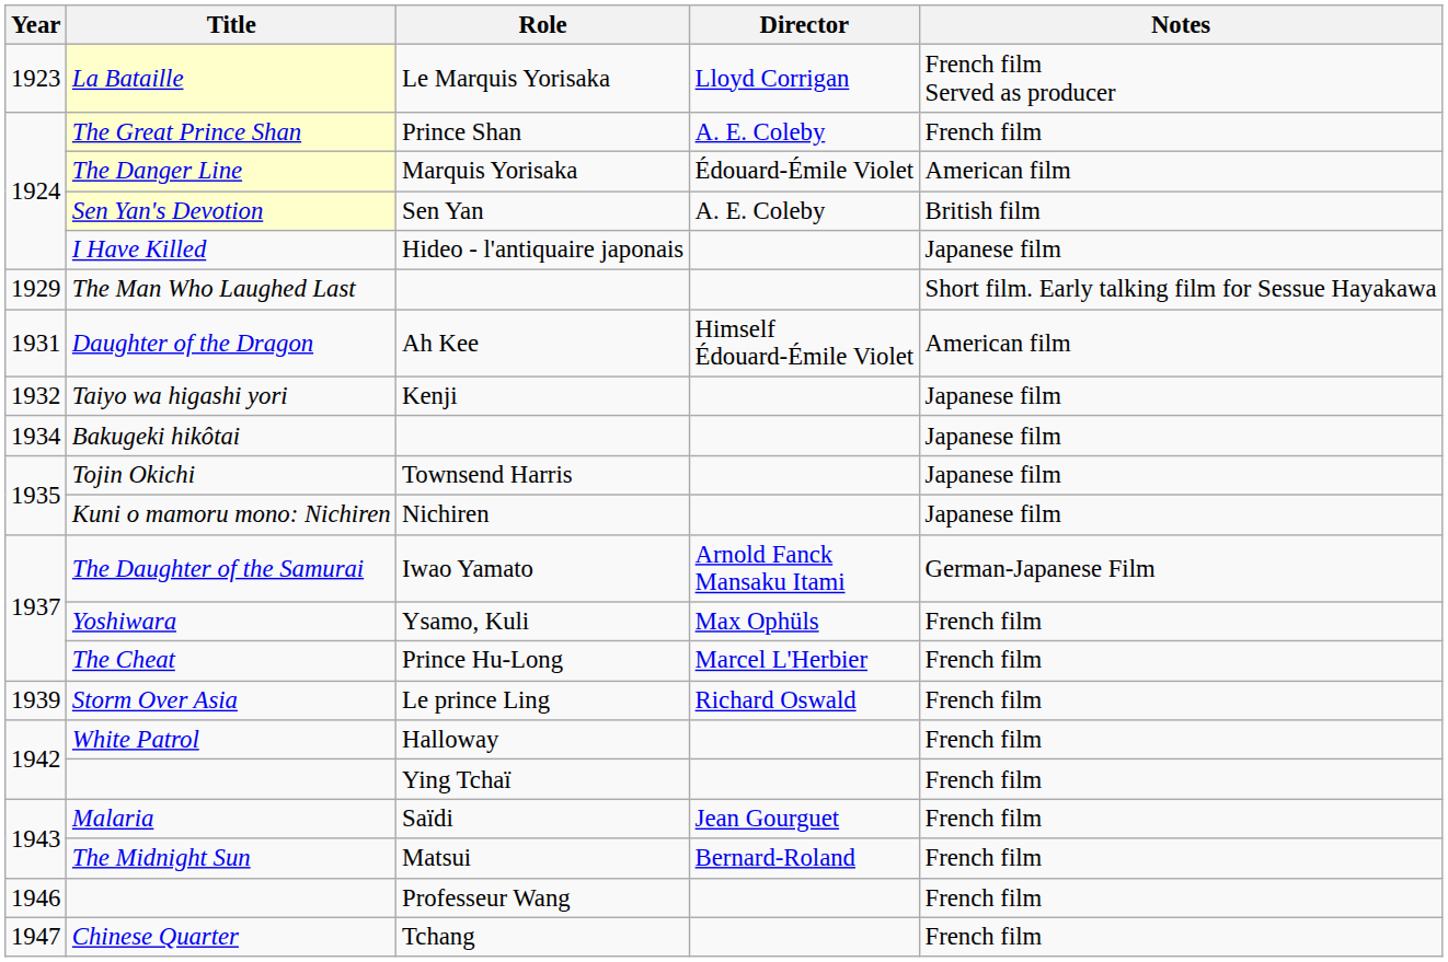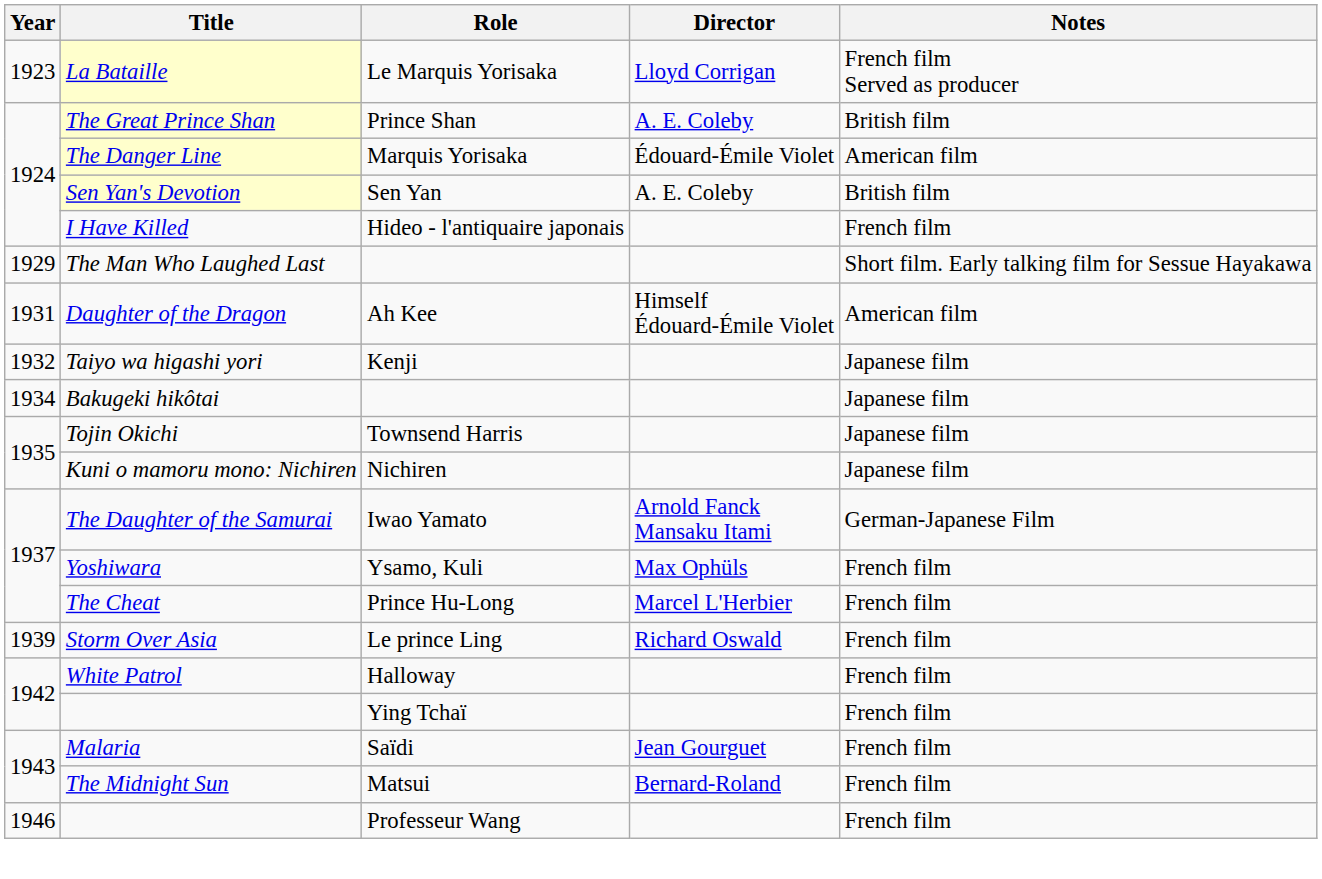 <table class="wikitable plainrowheaders sortable">
 <tr>
 <th scope="col">Year</th>
 <th scope="col">Title</th>
 <th scope="col">Role</th>
 <th scope="col">Director</th>
 <th scope="col">Notes</th>
 </tr>
 <tr>
 <td>1923</td>
 <td style="background:#ffc;"><em><a href='#'>La Bataille</a></em> </td>
 <td>Le Marquis Yorisaka</td>
 <td><a href='#'>Lloyd Corrigan</a></td>
 <td>French film<br> Served as producer</td>
 </tr>
 <tr>
 <td rowspan=4>1924</td>
 <td style="background:#ffc;"><em><a href='#'>The Great Prince Shan</a></em> </td>
 <td>Prince Shan</td>
 <td><a href='#'>A. E. Coleby</a></td>
-<td>French film</td>
+<td>British film</td>
 </tr>
 <tr>
 <td style="background:#ffc;"><em><a href='#'>The Danger Line</a></em> </td>
 <td>Marquis Yorisaka</td>
 <td>Édouard-Émile Violet</td>
 <td>American film</td>
 </tr>
 <tr>
 <td style="background:#ffc;"><em><a href='#'>Sen Yan's Devotion</a></em> </td>
 <td>Sen Yan</td>
 <td>A. E. Coleby</td>
 <td>British film</td>
 </tr>
 <tr>
 <td><em><a href='#'>I Have Killed</a></em></td>
 <td>Hideo - l'antiquaire japonais</td>
 <td></td>
-<td>Japanese film</td>
+<td>French film</td>
 </tr>
 <tr>
 <td>1929</td>
 <td><em>The Man Who Laughed Last</em></td>
 <td></td>
 <td></td>
 <td>Short film. Early talking film for Sessue Hayakawa </td>
 </tr>
 <tr>
 <td>1931</td>
 <td><em><a href='#'>Daughter of the Dragon</a></em></td>
 <td>Ah Kee</td>
 <td>Himself <br> Édouard-Émile Violet</td>
 <td>American film</td>
 </tr>
 <tr>
 <td>1932</td>
 <td><em>Taiyo wa higashi yori</em></td>
 <td>Kenji</td>
 <td></td>
 <td>Japanese film</td>
 </tr>
 <tr>
 <td>1934</td>
 <td><em>Bakugeki hikôtai</em></td>
 <td></td>
 <td></td>
 <td>Japanese film</td>
 </tr>
 <tr>
 <td rowspan=2>1935</td>
 <td><em>Tojin Okichi</em></td>
 <td>Townsend Harris</td>
 <td></td>
 <td>Japanese film</td>
 </tr>
 <tr>
 <td><em>Kuni o mamoru mono: Nichiren</em></td>
 <td>Nichiren</td>
 <td></td>
 <td>Japanese film</td>
 </tr>
 <tr>
 <td rowspan=3>1937</td>
 <td><em><a href='#'>The Daughter of the Samurai</a></em></td>
 <td>Iwao Yamato</td>
 <td><a href='#'>Arnold Fanck</a> <br> <a href='#'>Mansaku Itami</a></td>
 <td>German-Japanese Film</td>
 </tr>
 <tr>
 <td><em><a href='#'>Yoshiwara</a></em></td>
 <td>Ysamo, Kuli</td>
 <td><a href='#'>Max Ophüls</a></td>
 <td>French film</td>
 </tr>
 <tr>
 <td><em><a href='#'>The Cheat</a></em></td>
 <td>Prince Hu-Long</td>
 <td><a href='#'>Marcel L'Herbier</a></td>
 <td>French film</td>
 </tr>
 <tr>
 <td>1939</td>
 <td><em><a href='#'>Storm Over Asia</a></em></td>
 <td>Le prince Ling</td>
 <td><a href='#'>Richard Oswald</a></td>
 <td>French film</td>
 </tr>
 <tr>
 <td rowspan=2>1942</td>
 <td><em><a href='#'>White Patrol</a></em></td>
 <td>Halloway</td>
 <td></td>
 <td>French film</td>
 </tr>
 <tr>
 <td><em></em></td>
 <td>Ying Tchaï</td>
 <td></td>
 <td>French film</td>
 </tr>
 <tr>
 <td rowspan=2>1943</td>
 <td><em><a href='#'>Malaria</a></em></td>
 <td>Saïdi</td>
 <td><a href='#'>Jean Gourguet</a></td>
 <td>French film</td>
 </tr>
 <tr>
 <td><em><a href='#'>The Midnight Sun</a></em></td>
 <td>Matsui</td>
 <td><a href='#'>Bernard-Roland</a></td>
 <td>French film</td>
 </tr>
 <tr>
 <td>1946</td>
 <td><em></em></td>
 <td>Professeur Wang</td>
 <td></td>
 <td>French film</td>
 </tr>
-<tr>
-<td>1947</td>
-<td><em><a href='#'>Chinese Quarter</a></em></td>
-<td>Tchang</td>
-<td></td>
-<td>French film</td>
-</tr>
 </table>
